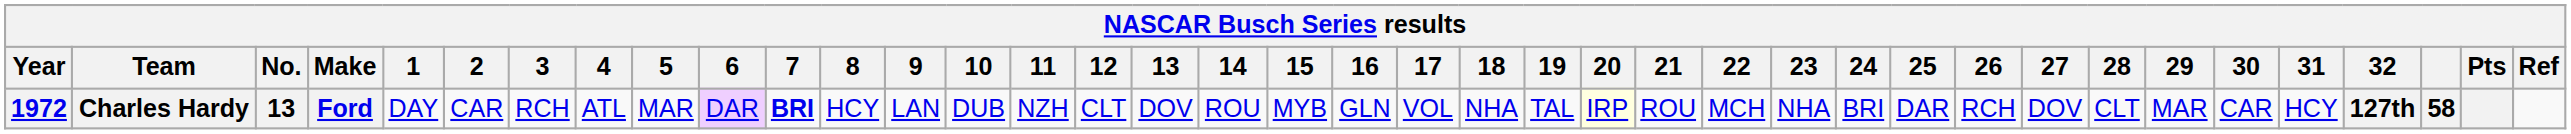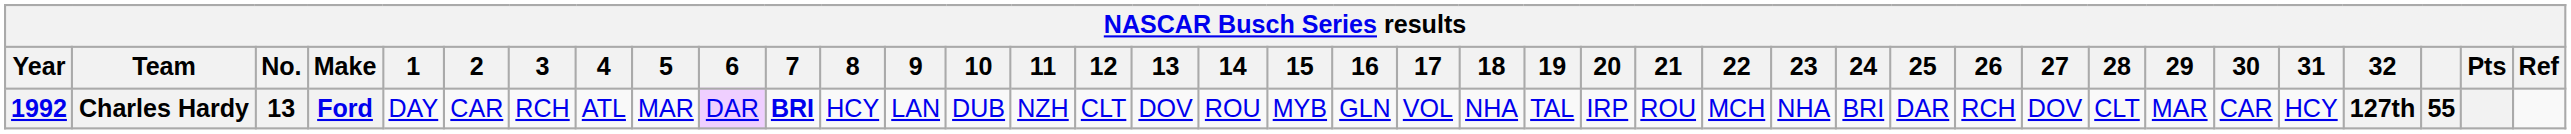 <table class="wikitable" style="text-align:center; font-size:75%">
 <tr>
 <th colspan=42><a href='#'>NASCAR Busch Series</a> results</th>
 </tr>
 <tr>
 <th>Year</th>
 <th>Team</th>
 <th>No.</th>
 <th>Make</th>
 <th>1</th>
 <th>2</th>
 <th>3</th>
 <th>4</th>
 <th>5</th>
 <th>6</th>
 <th>7</th>
 <th>8</th>
 <th>9</th>
 <th>10</th>
 <th>11</th>
 <th>12</th>
 <th>13</th>
 <th>14</th>
 <th>15</th>
 <th>16</th>
 <th>17</th>
 <th>18</th>
 <th>19</th>
 <th>20</th>
 <th>21</th>
 <th>22</th>
 <th>23</th>
 <th>24</th>
 <th>25</th>
 <th>26</th>
 <th>27</th>
 <th>28</th>
 <th>29</th>
 <th>30</th>
 <th>31</th>
 <th>32</th>
 <th></th>
 <th>Pts</th>
 <th>Ref</th>
 </tr>
 <tr>
-<th><a href='#'>1972</a></th>
+<th><a href='#'>1992</a></th>
 <th>Charles Hardy</th>
 <th>13</th>
 <th><a href='#'>Ford</a></th>
 <td><a href='#'>DAY</a></td>
 <td><a href='#'>CAR</a></td>
 <td><a href='#'>RCH</a></td>
 <td><a href='#'>ATL</a></td>
 <td><a href='#'>MAR</a></td>
 <td style="background:#EFCFFF;"><a href='#'>DAR</a><br></td>
 <td><strong><a href='#'>BRI</a></strong></td>
 <td><a href='#'>HCY</a></td>
 <td><a href='#'>LAN</a></td>
 <td><a href='#'>DUB</a></td>
 <td><a href='#'>NZH</a></td>
 <td><a href='#'>CLT</a></td>
 <td><a href='#'>DOV</a></td>
 <td><a href='#'>ROU</a></td>
 <td><a href='#'>MYB</a></td>
 <td><a href='#'>GLN</a></td>
 <td><a href='#'>VOL</a></td>
 <td><a href='#'>NHA</a></td>
 <td><a href='#'>TAL</a></td>
-<td style="background: lightyellow;"><a href='#'>IRP</a></td>
+<td><a href='#'>IRP</a></td>
 <td><a href='#'>ROU</a></td>
 <td><a href='#'>MCH</a></td>
 <td><a href='#'>NHA</a></td>
 <td><a href='#'>BRI</a></td>
 <td><a href='#'>DAR</a></td>
 <td><a href='#'>RCH</a></td>
 <td><a href='#'>DOV</a></td>
 <td><a href='#'>CLT</a></td>
 <td><a href='#'>MAR</a></td>
 <td><a href='#'>CAR</a></td>
 <td><a href='#'>HCY</a></td>
 <th>127th</th>
-<th>58</th>
+<th>55</th>
 <th></th>
 </tr>
 </table>
